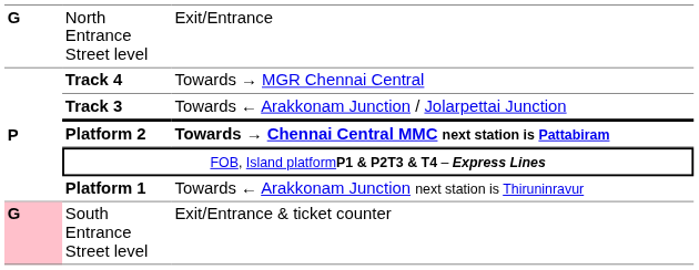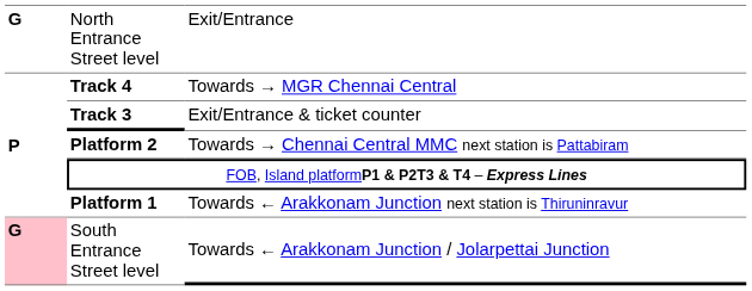 <table cellpadding="3" cellspacing="0" border="0">
 <tr>
 <td valign="top" width="50" style="border-top:solid 1px gray;border-bottom:solid 1px gray;"><strong>G</strong></td>
 <td valign="top" width="100" style="border-top:solid 1px gray;border-bottom:solid 1px gray;">North Entrance Street level</td>
 <td valign="top" width="390" style="border-top:solid 1px gray;border-bottom:solid 1px gray;">Exit/Entrance</td>
 </tr>
 <tr>
 <td rowspan="5" style="border-bottom:solid 1px gray;" width="50" valign="center"><strong>P</strong></td>
 <td width="100" style="border-bottom:solid 1px gray;"><span><strong>Track 4</strong></span></td>
 <td width="500" style="border-bottom:solid 1px gray;">Towards → <a href='#'>MGR Chennai Central</a></td>
 </tr>
 <tr>
 <td width="100" style="border-bottom:solid 3px black;"><span><strong>Track 3</strong></span></td>
-<td width="500" style="border-bottom:solid 3px black;">Towards ← <a href='#'>Arakkonam Junction</a> / <a href='#'>Jolarpettai Junction</a></td>
+<td style="border-bottom:solid 1px gray;" width="50" valign="top">Exit/Entrance & ticket counter</td>
 </tr>
 <tr>
 <td width="100" style="border-bottom:solid 1px gray;"><span><strong>Platform 2</strong></span></td>
-<td style="border-bottom:solid 1px gray;" width="500"><strong>Towards → <a href='#'>Chennai Central MMC</a> <small>next station is <a href='#'>Pattabiram</a></small></strong></td>
+<td style="border-bottom:solid 1px gray;" width="500">Towards → <a href='#'>Chennai Central MMC</a> <small>next station is <a href='#'>Pattabiram</a></small></td>
 </tr>
 <tr>
 <td colspan="2" style="border-top:solid 2px black;border-right:solid 2px black;border-left:solid 2px black;border-bottom:solid 2px black;text-align:center;"><a href='#'><small>FOB</small></a><small>, <a href='#'>Island platform</a><strong>P1 &</strong> <strong>P2</strong><strong>T3 & T4</strong> – <strong><em>Express Lines</em></strong></small></td>
 </tr>
 <tr>
 <td width="100" style="border-bottom:solid 1px gray;"><span><strong>Platform 1</strong></span></td>
 <td style="border-bottom:solid 1px gray;" width="500">Towards ← <a href='#'>Arakkonam Junction</a> <small>next station is <a href='#'>Thiruninravur</a></small></td>
 </tr>
 <tr>
 <td style="background: pink; border-bottom:solid 1px gray;" width="50" valign="top"><strong>G</strong></td>
 <td style="border-bottom:solid 1px gray;" width="50" valign="top">South Entrance Street level</td>
-<td style="border-bottom:solid 1px gray;" width="50" valign="top">Exit/Entrance & ticket counter</td>
+<td width="500" style="border-bottom:solid 3px black;">Towards ← <a href='#'>Arakkonam Junction</a> / <a href='#'>Jolarpettai Junction</a></td>
 </tr>
 <tr>
 </tr>
 </table>
